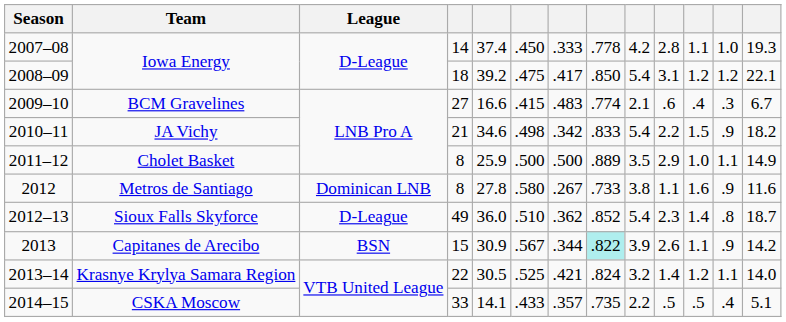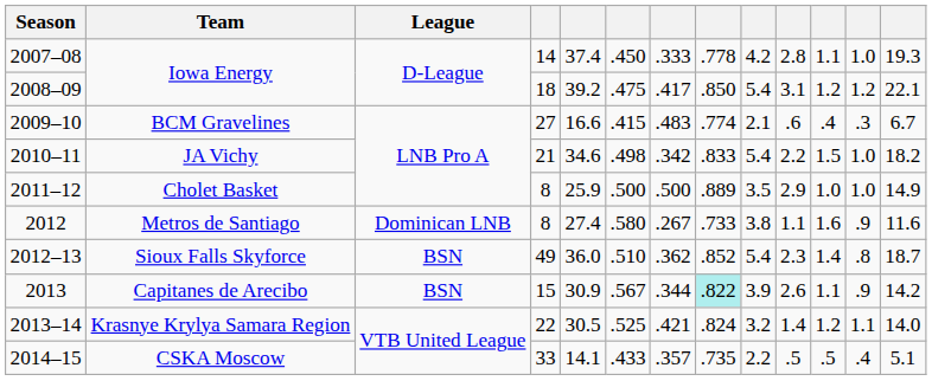 <table class="wikitable sortable" style="font-size:95%; text-align:center;">
 <tr>
 <th>Season</th>
 <th>Team</th>
 <th>League</th>
 <th></th>
 <th></th>
 <th></th>
 <th></th>
 <th></th>
 <th></th>
 <th></th>
 <th></th>
 <th></th>
 <th></th>
 </tr>
 <tr>
 <td>2007–08</td>
 <td rowspan="2"><a href='#'>Iowa Energy</a></td>
 <td rowspan="2"><a href='#'>D-League</a></td>
 <td>14</td>
 <td>37.4</td>
 <td>.450</td>
 <td>.333</td>
 <td>.778</td>
 <td>4.2</td>
 <td>2.8</td>
 <td>1.1</td>
 <td>1.0</td>
 <td>19.3</td>
 </tr>
 <tr>
 <td>2008–09</td>
 <td>18</td>
 <td>39.2</td>
 <td>.475</td>
 <td>.417</td>
 <td>.850</td>
 <td>5.4</td>
 <td>3.1</td>
 <td>1.2</td>
 <td>1.2</td>
 <td>22.1</td>
 </tr>
 <tr>
 <td>2009–10</td>
 <td><a href='#'>BCM Gravelines</a></td>
 <td rowspan="3"><a href='#'>LNB Pro A</a></td>
 <td>27</td>
 <td>16.6</td>
 <td>.415</td>
 <td>.483</td>
 <td>.774</td>
 <td>2.1</td>
 <td>.6</td>
 <td>.4</td>
 <td>.3</td>
 <td>6.7</td>
 </tr>
 <tr>
 <td>2010–11</td>
 <td><a href='#'>JA Vichy</a></td>
 <td>21</td>
 <td>34.6</td>
 <td>.498</td>
 <td>.342</td>
 <td>.833</td>
 <td>5.4</td>
 <td>2.2</td>
 <td>1.5</td>
-<td>.9</td>
+<td>1.0</td>
 <td>18.2</td>
 </tr>
 <tr>
 <td>2011–12</td>
 <td><a href='#'>Cholet Basket</a></td>
 <td>8</td>
 <td>25.9</td>
 <td>.500</td>
 <td>.500</td>
 <td>.889</td>
 <td>3.5</td>
 <td>2.9</td>
 <td>1.0</td>
-<td>1.1</td>
+<td>1.0</td>
 <td>14.9</td>
 </tr>
 <tr>
 <td>2012</td>
 <td><a href='#'>Metros de Santiago</a></td>
 <td><a href='#'>Dominican LNB</a></td>
 <td>8</td>
-<td>27.8</td>
+<td>27.4</td>
 <td>.580</td>
 <td>.267</td>
 <td>.733</td>
 <td>3.8</td>
 <td>1.1</td>
 <td>1.6</td>
 <td>.9</td>
 <td>11.6</td>
 </tr>
 <tr>
 <td>2012–13</td>
 <td><a href='#'>Sioux Falls Skyforce</a></td>
-<td><a href='#'>D-League</a></td>
+<td><a href='#'>BSN</a></td>
 <td>49</td>
 <td>36.0</td>
 <td>.510</td>
 <td>.362</td>
 <td>.852</td>
 <td>5.4</td>
 <td>2.3</td>
 <td>1.4</td>
 <td>.8</td>
 <td>18.7</td>
 </tr>
 <tr>
 <td>2013</td>
 <td><a href='#'>Capitanes de Arecibo</a></td>
 <td><a href='#'>BSN</a></td>
 <td>15</td>
 <td>30.9</td>
 <td>.567</td>
 <td>.344</td>
 <td style="background: paleturquoise;">.822</td>
 <td>3.9</td>
 <td>2.6</td>
 <td>1.1</td>
 <td>.9</td>
 <td>14.2</td>
 </tr>
 <tr>
 <td>2013–14</td>
 <td><a href='#'>Krasnye Krylya Samara Region</a></td>
 <td rowspan="2"><a href='#'>VTB United League</a></td>
 <td>22</td>
 <td>30.5</td>
 <td>.525</td>
 <td>.421</td>
 <td>.824</td>
 <td>3.2</td>
 <td>1.4</td>
 <td>1.2</td>
 <td>1.1</td>
 <td>14.0</td>
 </tr>
 <tr>
 <td>2014–15</td>
 <td><a href='#'>CSKA Moscow</a></td>
 <td>33</td>
 <td>14.1</td>
 <td>.433</td>
 <td>.357</td>
 <td>.735</td>
 <td>2.2</td>
 <td>.5</td>
 <td>.5</td>
 <td>.4</td>
 <td>5.1</td>
 </tr>
 </table>
